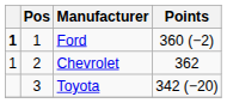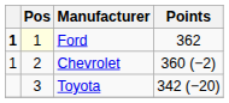 <table class="wikitable" style="font-size: 95%">
 <tr>
 <th></th>
 <th>Pos</th>
 <th>Manufacturer</th>
 <th>Points</th>
 </tr>
 <tr>
 <td align="left"><strong> 1</strong></td>
-<td style="text-align:center;">1</td>
+<td style="background: lightyellow; text-align:center;">1</td>
 <td><a href='#'>Ford</a></td>
-<td style="text-align:center;">360 (−2)</td>
+<td style="text-align:center;">362</td>
 </tr>
 <tr>
 <td align="left"> 1</td>
 <td style="text-align:center;">2</td>
 <td><a href='#'>Chevrolet</a></td>
-<td style="text-align:center;">362</td>
+<td style="text-align:center;">360 (−2)</td>
 </tr>
 <tr>
 <td align="left"></td>
 <td style="text-align:center;">3</td>
 <td><a href='#'>Toyota</a></td>
 <td style="text-align:center;">342 (−20)</td>
 </tr>
 <tr class="sortbottom">
 </tr>
 </table>
